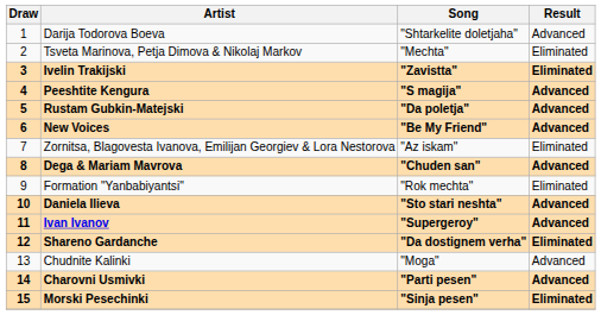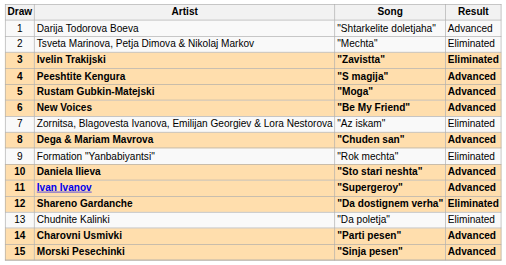 <table class="sortable wikitable" style="margin: 1em auto 1em auto; text-align:center;">
 <tr>
 <th>Draw</th>
 <th>Artist</th>
 <th>Song</th>
 <th>Result</th>
 </tr>
 <tr>
 <td>1</td>
 <td align="left">Darija Todorova Boeva</td>
 <td align="left">"Shtarkelite doletjaha"</td>
 <td align="left">Advanced</td>
 </tr>
 <tr>
 <td>2</td>
 <td align="left">Tsveta Marinova, Petja Dimova & Nikolaj Markov</td>
 <td align="left">"Mechta"</td>
 <td align="left">Eliminated</td>
 </tr>
 <tr style="font-weight: bold; background: navajowhite;">
 <td>3</td>
 <td align="left">Ivelin Trakijski</td>
 <td align="left">"Zavistta"</td>
 <td align="left">Eliminated</td>
 </tr>
 <tr style="font-weight: bold; background: navajowhite;">
 <td>4</td>
 <td align="left">Peeshtite Kengura</td>
 <td align="left">"S magija"</td>
 <td align="left">Advanced</td>
 </tr>
 <tr style="font-weight: bold; background: navajowhite;">
 <td>5</td>
 <td align="left">Rustam Gubkin-Matejski</td>
-<td align="left">"Da poletja"</td>
+<td align="left">"Moga"</td>
 <td align="left">Advanced</td>
 </tr>
 <tr style="font-weight: bold; background: navajowhite;">
 <td>6</td>
 <td align="left">New Voices</td>
 <td align="left">"Be My Friend"</td>
 <td align="left">Advanced</td>
 </tr>
 <tr>
 <td>7</td>
 <td align="left">Zornitsa, Blagovesta Ivanova, Emilijan Georgiev & Lora Nestorova</td>
 <td align="left">"Az iskam"</td>
 <td align="left">Eliminated</td>
 </tr>
 <tr style="font-weight: bold; background: navajowhite;">
 <td>8</td>
 <td align="left">Dega & Mariam Mavrova</td>
 <td align="left">"Chuden san"</td>
 <td align="left">Advanced</td>
 </tr>
 <tr>
 <td>9</td>
 <td align="left">Formation "Yanbabiyantsi"</td>
 <td align="left">"Rok mechta"</td>
 <td align="left">Eliminated</td>
 </tr>
 <tr style="font-weight: bold; background: navajowhite;">
 <td>10</td>
 <td align="left">Daniela Ilieva</td>
 <td align="left">"Sto stari neshta"</td>
 <td align="left">Advanced</td>
 </tr>
 <tr style="font-weight: bold; background: navajowhite;">
 <td>11</td>
 <td align="left"><a href='#'>Ivan Ivanov</a></td>
 <td align="left">"Supergeroy"</td>
 <td align="left">Advanced</td>
 </tr>
 <tr style="font-weight: bold; background: navajowhite;">
 <td>12</td>
 <td align="left">Shareno Gardanche</td>
 <td align="left">"Da dostignem verha"</td>
 <td align="left">Eliminated</td>
 </tr>
 <tr>
 <td>13</td>
 <td align="left">Chudnite Kalinki</td>
-<td align="left">"Moga"</td>
-<td align="left">Advanced</td>
+<td align="left">"Da poletja"</td>
+<td align="left">Eliminated</td>
 </tr>
 <tr style="font-weight: bold; background: navajowhite;">
 <td>14</td>
 <td align="left">Charovni Usmivki</td>
 <td align="left">"Parti pesen"</td>
 <td align="left">Advanced</td>
 </tr>
 <tr style="font-weight: bold; background: navajowhite;">
 <td>15</td>
 <td align="left">Morski Pesechinki</td>
 <td align="left">"Sinja pesen"</td>
-<td align="left">Eliminated</td>
+<td align="left">Advanced</td>
 </tr>
 <tr>
 </tr>
 </table>
